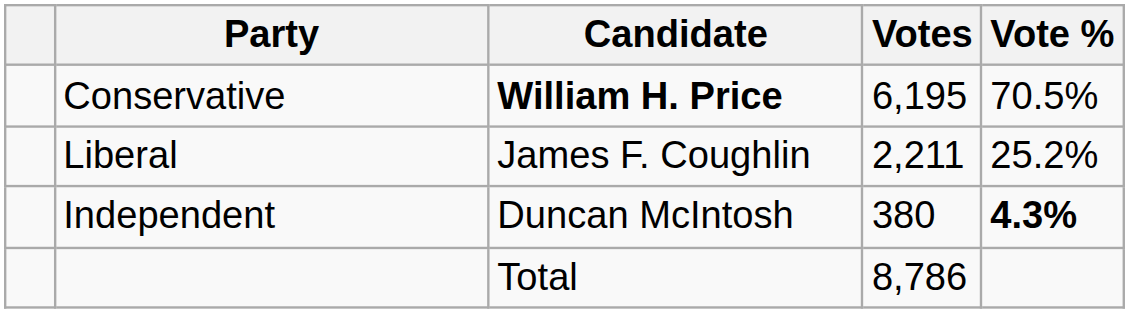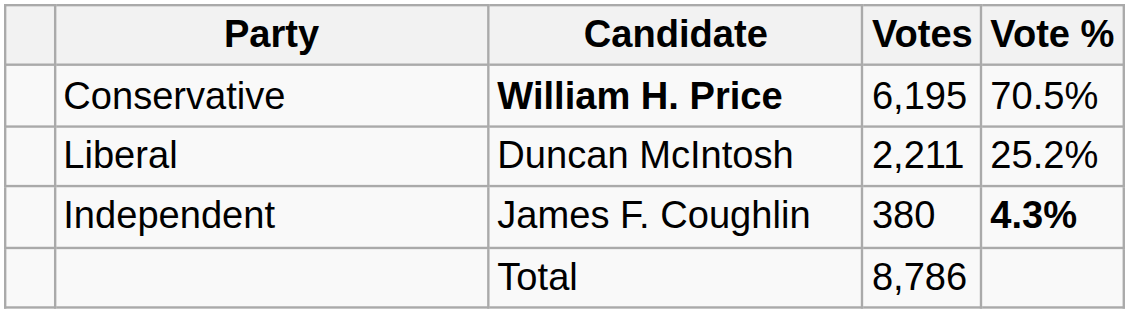 <table class="wikitable">
 <tr>
 <th></th>
 <th scope="col" width="175">Party</th>
 <th scope="col" width="150">Candidate</th>
 <th>Votes</th>
 <th>Vote %</th>
 </tr>
 <tr>
 <td>   </td>
 <td>Conservative</td>
 <td><strong>William H. Price</strong></td>
 <td>6,195</td>
 <td>70.5%</td>
 </tr>
 <tr>
 <td>   </td>
 <td>Liberal</td>
-<td>James F. Coughlin</td>
+<td>Duncan McIntosh</td>
 <td>2,211</td>
 <td>25.2%</td>
 </tr>
 <tr>
 <td>   </td>
 <td>Independent</td>
-<td>Duncan McIntosh</td>
+<td>James F. Coughlin</td>
 <td>380</td>
 <td><strong>4.3%</strong></td>
 </tr>
 <tr |>
 <td></td>
 <td></td>
 <td>Total</td>
 <td>8,786</td>
 <td></td>
 </tr>
 </table>
